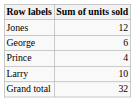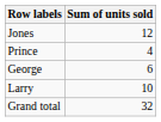 <table class="wikitable">
 <tr>
 <th>Row labels</th>
 <th>Sum of units sold</th>
 </tr>
 <tr>
 <td>Jones</td>
 <td style="text-align: right">12</td>
 </tr>
 <tr>
+<td>Prince</td>
+<td style="text-align: right">4</td>
+</tr>
+<tr>
 <td>George</td>
 <td style="text-align: right">6</td>
-</tr>
-<tr>
-<td>Prince</td>
-<td style="text-align: right">4</td>
 </tr>
 <tr>
 <td>Larry</td>
 <td style="text-align: right">10</td>
 </tr>
 <tr>
 <td>Grand total</td>
 <td style="text-align: right">32</td>
 </tr>
 </table>
